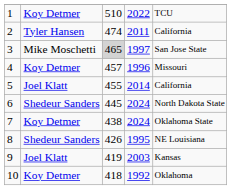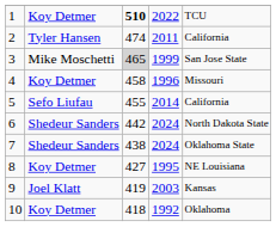 <table class="wikitable">
 <tr>
 </tr>
 <tr>
 <td>1</td>
 <td><a href='#'>Koy Detmer</a></td>
-<td>510</td>
+<td><strong>510</strong></td>
 <td><a href='#'>2022</a></td>
 <td style="font-size:80%;">TCU</td>
 </tr>
 <tr>
 <td>2</td>
 <td><a href='#'>Tyler Hansen</a></td>
 <td>474</td>
 <td><a href='#'>2011</a></td>
 <td style="font-size:80%;">California</td>
 </tr>
 <tr>
 <td>3</td>
 <td>Mike Moschetti</td>
 <td style="background: lightgrey;">465</td>
-<td><a href='#'>1997</a></td>
+<td><a href='#'>1999</a></td>
 <td style="font-size:80%;">San Jose State</td>
 </tr>
 <tr>
 <td>4</td>
 <td><a href='#'>Koy Detmer</a></td>
-<td>457</td>
+<td>458</td>
 <td><a href='#'>1996</a></td>
 <td style="font-size:80%;">Missouri</td>
 </tr>
 <tr>
 <td>5</td>
-<td><a href='#'>Joel Klatt</a></td>
+<td><a href='#'>Sefo Liufau</a></td>
 <td>455</td>
 <td><a href='#'>2014</a></td>
 <td style="font-size:80%;">California</td>
 </tr>
 <tr>
 <td>6</td>
 <td><a href='#'>Shedeur Sanders</a></td>
-<td>445</td>
+<td>442</td>
 <td><a href='#'>2024</a></td>
 <td style="font-size:80%;">North Dakota State</td>
 </tr>
 <tr>
 <td>7</td>
-<td><a href='#'>Koy Detmer</a></td>
+<td><a href='#'>Shedeur Sanders</a></td>
 <td>438</td>
 <td><a href='#'>2024</a></td>
 <td style="font-size:80%;">Oklahoma State</td>
 </tr>
 <tr>
 <td>8</td>
-<td><a href='#'>Shedeur Sanders</a></td>
-<td>426</td>
+<td><a href='#'>Koy Detmer</a></td>
+<td>427</td>
 <td><a href='#'>1995</a></td>
 <td style="font-size:80%;">NE Louisiana</td>
 </tr>
 <tr>
 <td>9</td>
 <td><a href='#'>Joel Klatt</a></td>
 <td>419</td>
 <td><a href='#'>2003</a></td>
 <td style="font-size:80%;">Kansas</td>
 </tr>
 <tr>
 <td>10</td>
 <td><a href='#'>Koy Detmer</a></td>
 <td>418</td>
 <td><a href='#'>1992</a></td>
 <td style="font-size:80%;">Oklahoma</td>
 </tr>
 </table>
